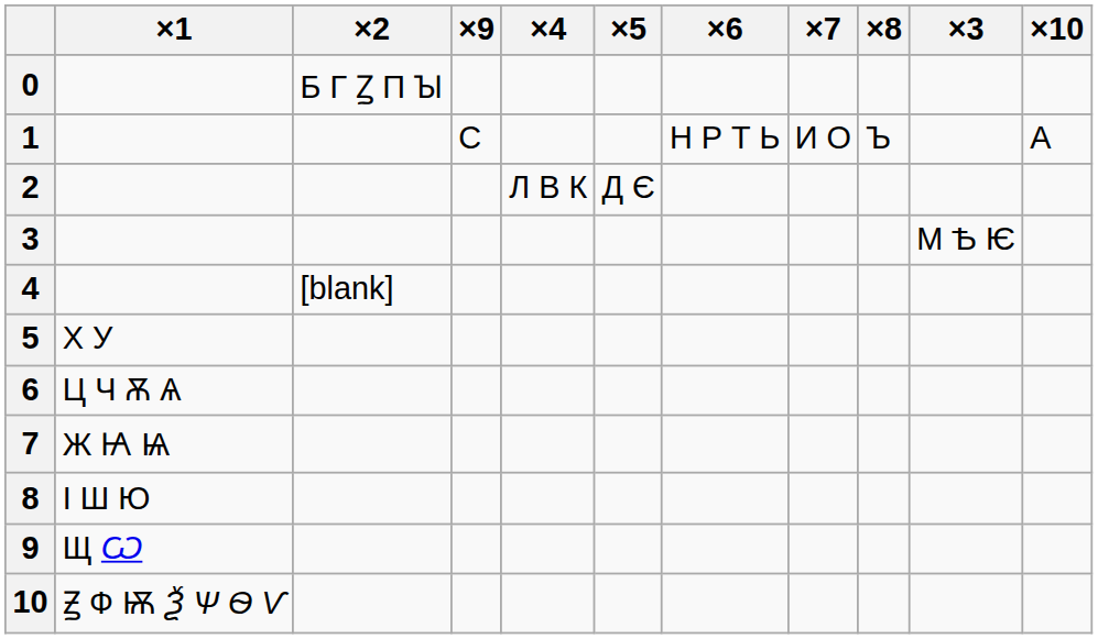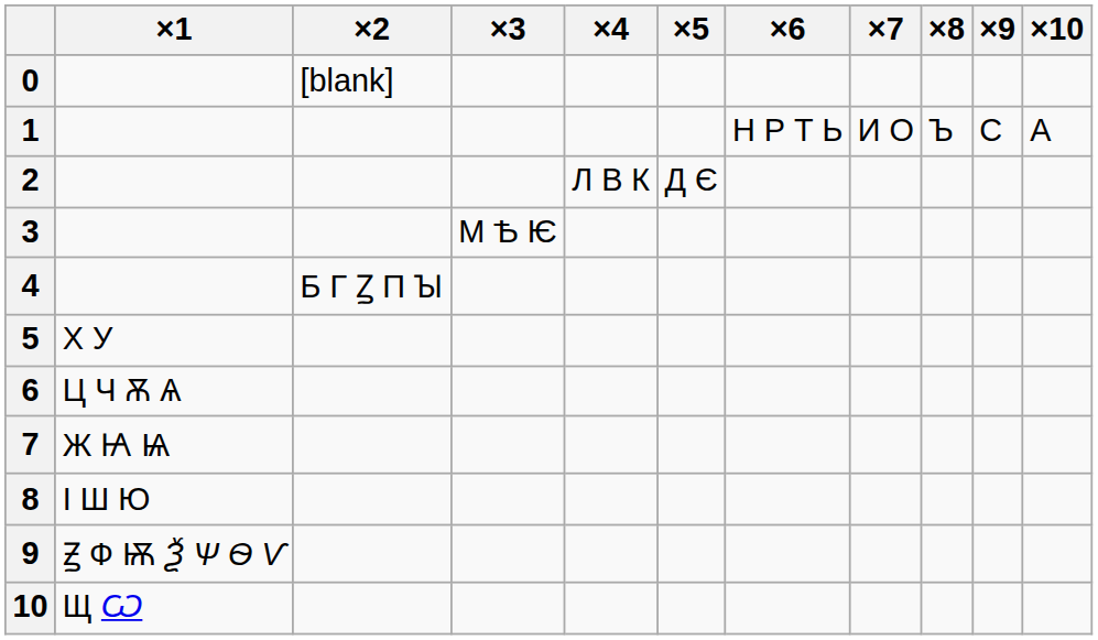 <table class="wikitable floatright">
 <tr>
 <th></th>
 <th>×1</th>
 <th>×2</th>
-<th>×9</th>
+<th>×3</th>
 <th>×4</th>
 <th>×5</th>
 <th>×6</th>
 <th>×7</th>
 <th>×8</th>
-<th>×3</th>
+<th>×9</th>
 <th>×10</th>
 </tr>
 <tr>
 <th>0</th>
 <td></td>
-<td>Б Г Ꙁ П Ꙑ</td>
+<td>[blank]</td>
 <td></td>
 <td></td>
 <td></td>
 <td></td>
 <td></td>
 <td></td>
 <td></td>
 <td></td>
 </tr>
 <tr>
 <th>1</th>
 <td></td>
 <td></td>
-<td>С</td>
+<td></td>
 <td></td>
 <td></td>
 <td>Н Р Т Ь</td>
 <td>И О</td>
 <td>Ъ</td>
-<td></td>
+<td>С</td>
 <td>А</td>
 </tr>
 <tr>
 <th>2</th>
 <td></td>
 <td></td>
 <td></td>
 <td>Л В К</td>
 <td>Д Є</td>
 <td></td>
 <td></td>
 <td></td>
 <td></td>
 <td></td>
 </tr>
 <tr>
 <th>3</th>
 <td></td>
 <td></td>
+<td>М Ѣ Ѥ</td>
 <td></td>
 <td></td>
 <td></td>
 <td></td>
 <td></td>
 <td></td>
-<td>М Ѣ Ѥ</td>
 <td></td>
 </tr>
 <tr>
 <th>4</th>
 <td></td>
-<td>[blank]</td>
+<td>Б Г Ꙁ П Ꙑ</td>
 <td></td>
 <td></td>
 <td></td>
 <td></td>
 <td></td>
 <td></td>
 <td></td>
 <td></td>
 </tr>
 <tr>
 <th>5</th>
 <td>Х У</td>
 <td></td>
 <td></td>
 <td></td>
 <td></td>
 <td></td>
 <td></td>
 <td></td>
 <td></td>
 <td></td>
 </tr>
 <tr>
 <th>6</th>
 <td>Ц Ч Ѫ Ѧ</td>
 <td></td>
 <td></td>
 <td></td>
 <td></td>
 <td></td>
 <td></td>
 <td></td>
 <td></td>
 <td></td>
 </tr>
 <tr>
 <th>7</th>
 <td>Ж Ꙗ Ѩ</td>
 <td></td>
 <td></td>
 <td></td>
 <td></td>
 <td></td>
 <td></td>
 <td></td>
 <td></td>
 <td></td>
 </tr>
 <tr>
 <th>8</th>
 <td>І Ш Ю</td>
 <td></td>
 <td></td>
 <td></td>
 <td></td>
 <td></td>
 <td></td>
 <td></td>
 <td></td>
 <td></td>
 </tr>
 <tr>
 <th>9</th>
-<td>Щ <em><a href='#'>Ѡ</a></em></td>
+<td>Ꙃ Ф Ѭ <em>Ѯ</em> <em>Ѱ</em> <em>Ѳ</em> <em>Ѵ</em></td>
 <td></td>
 <td></td>
 <td></td>
 <td></td>
 <td></td>
 <td></td>
 <td></td>
 <td></td>
 <td></td>
 </tr>
 <tr>
 <th>10</th>
-<td>Ꙃ Ф Ѭ <em>Ѯ</em> <em>Ѱ</em> <em>Ѳ</em> <em>Ѵ</em></td>
+<td>Щ <em><a href='#'>Ѡ</a></em></td>
 <td></td>
 <td></td>
 <td></td>
 <td></td>
 <td></td>
 <td></td>
 <td></td>
 <td></td>
 <td></td>
 </tr>
 </table>
